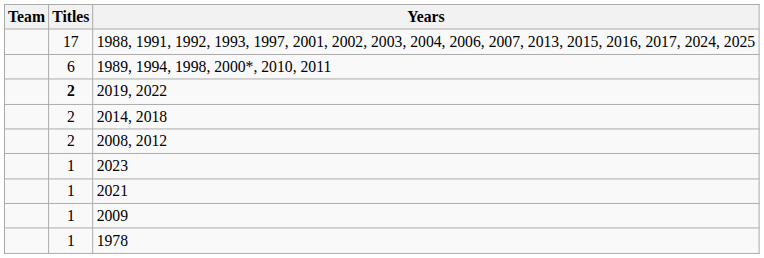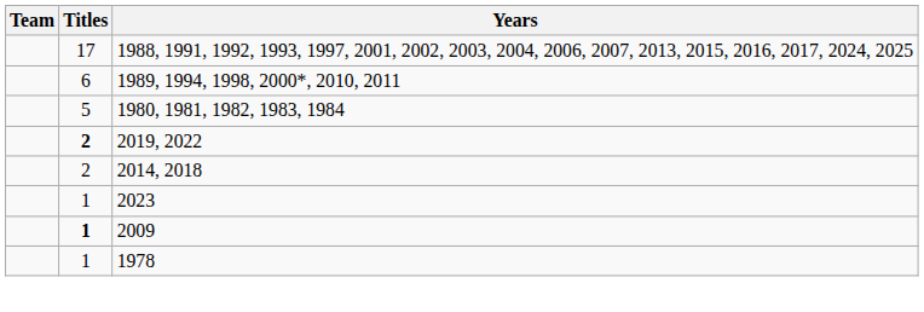 <table class="wikitable sortable" style="text-align:center">
 <tr>
 <th>Team</th>
 <th>Titles</th>
 <th>Years</th>
 </tr>
 <tr>
 <td style=><strong></strong></td>
 <td>17</td>
 <td align=left>1988, 1991, 1992, 1993, 1997, 2001, 2002, 2003, 2004, 2006, 2007, 2013, 2015, 2016, 2017, 2024, 2025</td>
 </tr>
 <tr>
 <td style=><strong></strong></td>
 <td>6</td>
 <td align=left>1989, 1994, 1998, 2000*, 2010, 2011</td>
 </tr>
 <tr>
 <td style=><strong></strong></td>
+<td>5</td>
+<td align=left>1980, 1981, 1982, 1983, 1984</td>
+</tr>
+<tr>
+<td style=><strong></strong></td>
 <td><strong>2</strong></td>
 <td align=left>2019, 2022</td>
 </tr>
 <tr>
 <td style=><strong></strong></td>
 <td>2</td>
 <td align=left>2014, 2018</td>
 </tr>
 <tr>
 <td style=><strong></strong></td>
-<td>2</td>
-<td align=left>2008, 2012</td>
-</tr>
-<tr>
-<td style=><strong></strong></td>
 <td>1</td>
 <td align=left>2023</td>
 </tr>
 <tr>
 <td style=><strong></strong></td>
-<td>1</td>
-<td align=left>2021</td>
-</tr>
-<tr>
-<td style=><strong></strong></td>
-<td>1</td>
+<td><strong>1</strong></td>
 <td align=left>2009</td>
 </tr>
 <tr>
 <td style=><strong></strong></td>
 <td>1</td>
 <td align=left>1978</td>
 </tr>
 </table>
